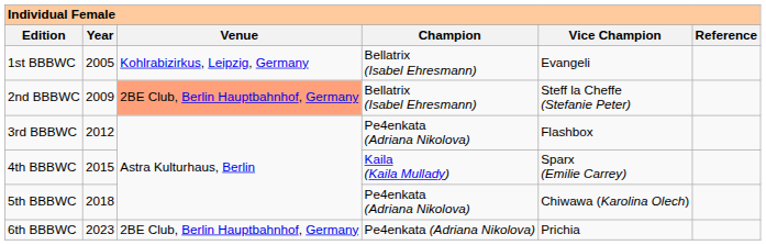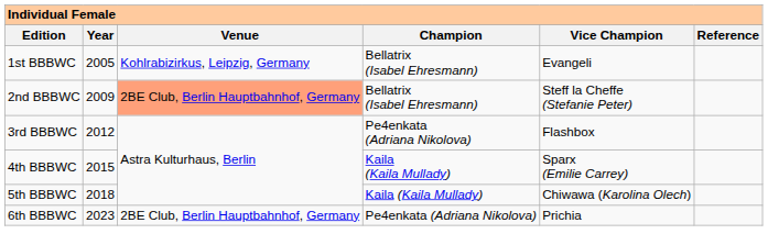 <table class="wikitable" style="text-align: left">
 <tr>
 <td colspan="6" align="left" bgcolor="#FFCA9E"><span><strong>Individual Female</strong></span></td>
 </tr>
 <tr>
 <th>Edition</th>
 <th>Year</th>
 <th>Venue</th>
 <th>Champion</th>
 <th>Vice Champion</th>
 <th>Reference</th>
 </tr>
 <tr>
 <td>1st BBBWC</td>
 <td>2005</td>
 <td align="left"><a href='#'>Kohlrabizirkus</a>, <a href='#'>Leipzig</a>, <a href='#'>Germany</a></td>
 <td> Bellatrix<br><em>(Isabel Ehresmann)</em></td>
 <td> 	Evangeli</td>
 <td></td>
 </tr>
 <tr>
 <td>2nd BBBWC</td>
 <td>2009</td>
 <td rowspan="1" align="left" style="background: lightsalmon;">2BE Club, <a href='#'>Berlin Hauptbahnhof</a>, <a href='#'>Germany</a></td>
 <td> Bellatrix<br><em>(Isabel Ehresmann)</em></td>
 <td> Steff la Cheffe<br><em>(Stefanie Peter)</em></td>
 <td></td>
 </tr>
 <tr>
 <td>3rd BBBWC</td>
 <td>2012</td>
 <td rowspan="3" align="left">Astra Kulturhaus, <a href='#'>Berlin</a></td>
 <td><strong></strong> Pe4enkata<br><em>(Adriana Nikolova)</em></td>
 <td><strong></strong> Flashbox</td>
 <td><br></td>
 </tr>
 <tr>
 <td>4th BBBWC</td>
 <td>2015</td>
 <td><strong></strong> <a href='#'>Kaila</a><br><em>(<a href='#'>Kaila Mullady</a>)</em></td>
 <td><strong></strong> Sparx<br><em>(Emilie Carrey)</em></td>
 <td></td>
 </tr>
 <tr>
 <td>5th BBBWC</td>
 <td>2018</td>
-<td><strong></strong> Pe4enkata<br><em>(Adriana Nikolova)</em></td>
+<td><strong></strong> <a href='#'>Kaila</a> <em>(<a href='#'>Kaila Mullady</a>)</em></td>
 <td><strong></strong> Chiwawa (<em>Karolina Olech</em>)</td>
 </tr>
 <tr>
 <td>6th BBBWC</td>
 <td>2023</td>
 <td rowspan="1" align="left">2BE Club, <a href='#'>Berlin Hauptbahnhof</a>, <a href='#'>Germany</a></td>
 <td><strong></strong> Pe4enkata <em>(Adriana Nikolova)</em></td>
 <td><strong></strong> Prichia</td>
 <td></td>
 </tr>
 </table>
